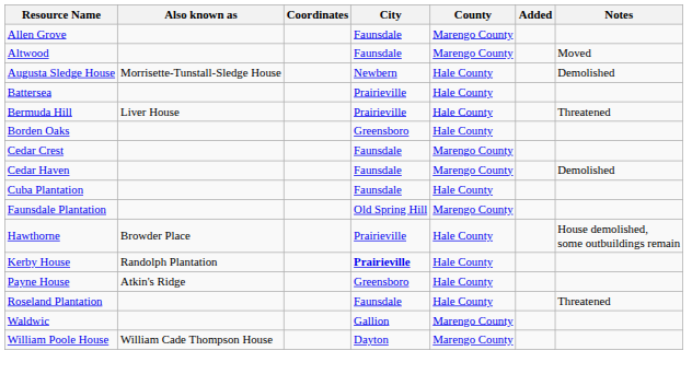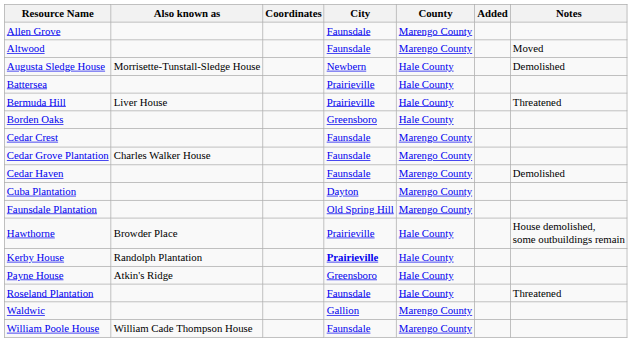 <table class="wikitable" style="font-size: 95%;">
 <tr>
 <th>Resource Name</th>
 <th>Also known as</th>
 <th>Coordinates</th>
 <th>City</th>
 <th>County</th>
 <th>Added</th>
 <th>Notes</th>
 </tr>
 <tr>
 <td><a href='#'>Allen Grove</a></td>
 <td></td>
 <td><small></small></td>
 <td><a href='#'>Faunsdale</a></td>
 <td><a href='#'>Marengo County</a></td>
 <td></td>
 <td></td>
 </tr>
 <tr>
 <td><a href='#'>Altwood</a></td>
 <td></td>
 <td><small></small></td>
 <td><a href='#'>Faunsdale</a></td>
 <td><a href='#'>Marengo County</a></td>
 <td></td>
 <td>Moved</td>
 </tr>
 <tr>
 <td><a href='#'>Augusta Sledge House</a></td>
 <td>Morrisette-Tunstall-Sledge House</td>
 <td><small></small></td>
 <td><a href='#'>Newbern</a></td>
 <td><a href='#'>Hale County</a></td>
 <td></td>
 <td>Demolished</td>
 </tr>
 <tr>
 <td><a href='#'>Battersea</a></td>
 <td></td>
 <td><small></small></td>
 <td><a href='#'>Prairieville</a></td>
 <td><a href='#'>Hale County</a></td>
 <td></td>
 <td></td>
 </tr>
 <tr>
 <td><a href='#'>Bermuda Hill</a></td>
 <td>Liver House</td>
 <td><small></small></td>
 <td><a href='#'>Prairieville</a></td>
 <td><a href='#'>Hale County</a></td>
 <td></td>
 <td>Threatened</td>
 </tr>
 <tr>
 <td><a href='#'>Borden Oaks</a></td>
 <td></td>
 <td><small></small></td>
 <td><a href='#'>Greensboro</a></td>
 <td><a href='#'>Hale County</a></td>
 <td></td>
 <td></td>
 </tr>
 <tr>
 <td><a href='#'>Cedar Crest</a></td>
 <td></td>
 <td><small></small></td>
 <td><a href='#'>Faunsdale</a></td>
 <td><a href='#'>Marengo County</a></td>
 <td></td>
 <td></td>
 </tr>
 <tr>
+<td><a href='#'>Cedar Grove Plantation</a></td>
+<td>Charles Walker House</td>
+<td><small></small></td>
+<td><a href='#'>Faunsdale</a></td>
+<td><a href='#'>Marengo County</a></td>
+<td></td>
+<td></td>
+</tr>
+<tr>
 <td><a href='#'>Cedar Haven</a></td>
 <td></td>
 <td><small></small></td>
 <td><a href='#'>Faunsdale</a></td>
 <td><a href='#'>Marengo County</a></td>
 <td></td>
 <td>Demolished</td>
 </tr>
 <tr>
 <td><a href='#'>Cuba Plantation</a></td>
 <td></td>
 <td><small></small></td>
-<td><a href='#'>Faunsdale</a></td>
-<td><a href='#'>Hale County</a></td>
+<td><a href='#'>Dayton</a></td>
+<td><a href='#'>Marengo County</a></td>
 <td></td>
 <td></td>
 </tr>
 <tr>
 <td><a href='#'>Faunsdale Plantation</a></td>
 <td></td>
 <td><small></small></td>
 <td><a href='#'>Old Spring Hill</a></td>
 <td><a href='#'>Marengo County</a></td>
 <td></td>
 <td></td>
 </tr>
 <tr>
 <td><a href='#'>Hawthorne</a></td>
 <td>Browder Place</td>
 <td><small></small></td>
 <td><a href='#'>Prairieville</a></td>
 <td><a href='#'>Hale County</a></td>
 <td></td>
 <td>House demolished,<br>some outbuildings remain</td>
 </tr>
 <tr>
 <td><a href='#'>Kerby House</a></td>
 <td>Randolph Plantation</td>
 <td><small></small></td>
 <td><strong><a href='#'>Prairieville</a></strong></td>
 <td><a href='#'>Hale County</a></td>
 <td></td>
 <td></td>
 </tr>
 <tr>
 <td><a href='#'>Payne House</a></td>
 <td>Atkin's Ridge</td>
 <td><small></small></td>
 <td><a href='#'>Greensboro</a></td>
 <td><a href='#'>Hale County</a></td>
 <td></td>
 <td></td>
 </tr>
 <tr>
 <td><a href='#'>Roseland Plantation</a></td>
 <td></td>
 <td><small></small></td>
 <td><a href='#'>Faunsdale</a></td>
 <td><a href='#'>Hale County</a></td>
 <td></td>
 <td>Threatened</td>
 </tr>
 <tr>
 <td><a href='#'>Waldwic</a></td>
 <td></td>
 <td><small></small></td>
 <td><a href='#'>Gallion</a></td>
 <td><a href='#'>Marengo County</a></td>
 <td></td>
 <td></td>
 </tr>
 <tr>
 <td><a href='#'>William Poole House</a></td>
 <td>William Cade Thompson House</td>
 <td><small></small></td>
-<td><a href='#'>Dayton</a></td>
+<td><a href='#'>Faunsdale</a></td>
 <td><a href='#'>Marengo County</a></td>
 <td></td>
 <td></td>
 </tr>
 </table>
